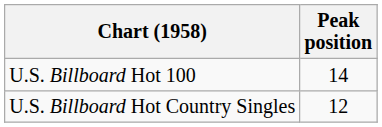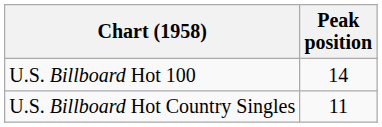 <table class="wikitable">
 <tr>
 <th>Chart (1958)</th>
 <th>Peak<br>position</th>
 </tr>
 <tr>
 <td>U.S. <em>Billboard</em> Hot 100</td>
 <td align="center">14</td>
 </tr>
 <tr>
 <td>U.S. <em>Billboard</em> Hot Country Singles</td>
-<td align="center">12</td>
+<td align="center">11</td>
 </tr>
 </table>
